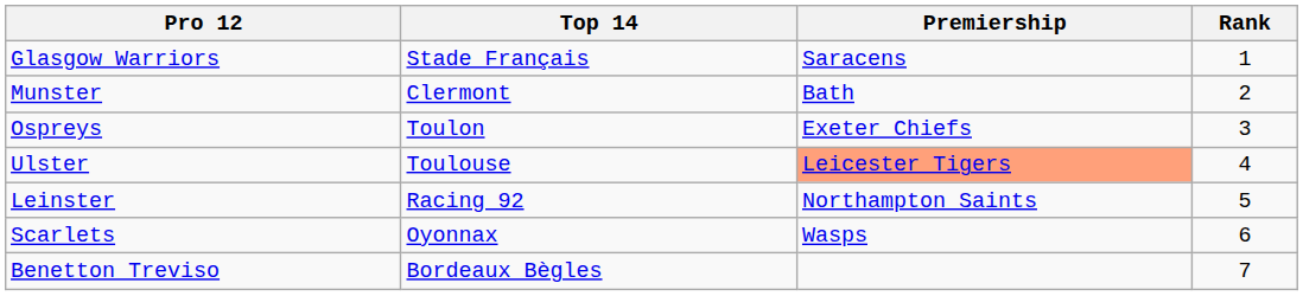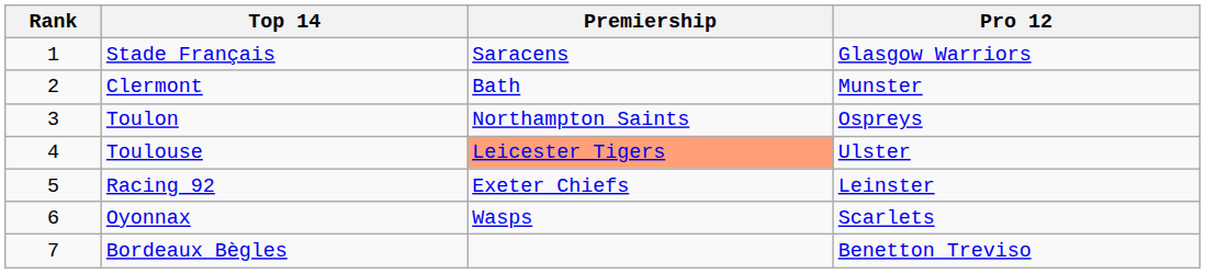 <table class="wikitable">
 <tr>
-<th width=19%>Pro 12</th>
+<th width=5%>Rank</th>
 <th width=19%>Top 14</th>
 <th width=19%>Premiership</th>
-<th width=5%>Rank</th>
+<th width=19%>Pro 12</th>
 </tr>
 <tr>
-<td> <a href='#'>Glasgow Warriors</a></td>
+<td align=center>1</td>
 <td> <a href='#'>Stade Français</a></td>
 <td> <a href='#'>Saracens</a></td>
-<td align=center>1</td>
+<td> <a href='#'>Glasgow Warriors</a></td>
 </tr>
 <tr>
-<td> <a href='#'>Munster</a></td>
+<td align=center>2</td>
 <td> <a href='#'>Clermont</a></td>
 <td> <a href='#'>Bath</a></td>
-<td align=center>2</td>
+<td> <a href='#'>Munster</a></td>
 </tr>
 <tr>
+<td align=center>3</td>
+<td> <a href='#'>Toulon</a></td>
+<td> <a href='#'>Northampton Saints</a></td>
 <td> <a href='#'>Ospreys</a></td>
-<td> <a href='#'>Toulon</a></td>
-<td> <a href='#'>Exeter Chiefs</a></td>
-<td align=center>3</td>
 </tr>
 <tr>
-<td> <a href='#'>Ulster</a></td>
+<td align=center>4</td>
 <td> <a href='#'>Toulouse</a></td>
 <td style="background: lightsalmon;"> <a href='#'>Leicester Tigers</a></td>
-<td align=center>4</td>
+<td> <a href='#'>Ulster</a></td>
 </tr>
 <tr>
+<td align=center>5</td>
+<td> <a href='#'>Racing 92</a></td>
+<td> <a href='#'>Exeter Chiefs</a></td>
 <td> <a href='#'>Leinster</a></td>
-<td> <a href='#'>Racing 92</a></td>
-<td> <a href='#'>Northampton Saints</a></td>
-<td align=center>5</td>
 </tr>
 <tr>
-<td> <a href='#'>Scarlets</a></td>
+<td align=center>6</td>
 <td> <a href='#'>Oyonnax</a></td>
 <td> <a href='#'>Wasps</a></td>
-<td align=center>6</td>
+<td> <a href='#'>Scarlets</a></td>
 </tr>
 <tr>
-<td> <a href='#'>Benetton Treviso</a></td>
+<td align=center>7</td>
 <td> <a href='#'>Bordeaux Bègles</a></td>
 <td></td>
-<td align=center>7</td>
+<td> <a href='#'>Benetton Treviso</a></td>
 </tr>
 </table>
